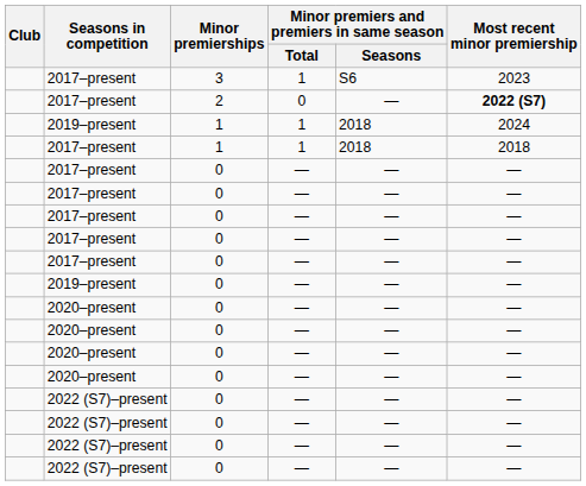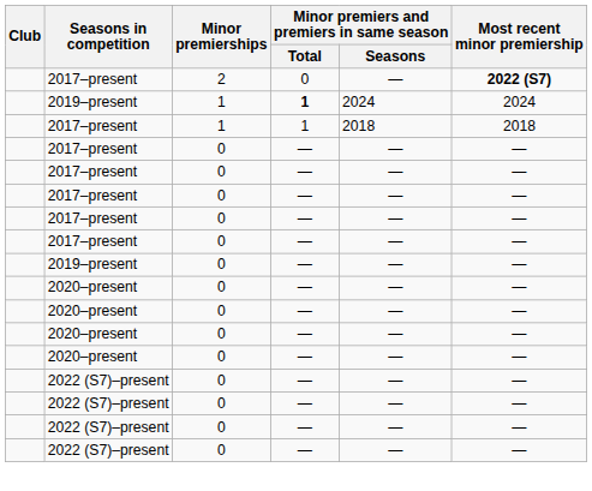 <table class="wikitable sortable" style=text-align:center>
 <tr>
 <th rowspan=2>Club</th>
 <th rowspan=2>Seasons in<br>competition</th>
 <th rowspan=2>Minor<br>premierships</th>
 <th colspan=2>Minor premiers and<br>premiers in same season</th>
 <th rowspan=2>Most recent<br>minor premiership</th>
 </tr>
 <tr>
 <th>Total</th>
 <th>Seasons</th>
 </tr>
 <tr>
 <td align=left></td>
 <td align=left>2017–present</td>
-<td>3</td>
-<td>1</td>
-<td align=left>S6</td>
-<td>2023</td>
-</tr>
-<tr>
-<td align=left></td>
-<td align=left>2017–present</td>
 <td>2</td>
 <td>0</td>
 <td>—</td>
 <td><strong>2022 (S7)</strong></td>
 </tr>
 <tr>
 <td align=left></td>
 <td align=left>2019–present</td>
 <td>1</td>
-<td>1</td>
-<td align=left>2018</td>
+<td><strong>1</strong></td>
+<td align=left>2024</td>
 <td>2024</td>
 </tr>
 <tr>
 <td align=left></td>
 <td align=left>2017–present</td>
 <td>1</td>
 <td>1</td>
 <td align=left>2018</td>
 <td>2018</td>
 </tr>
 <tr>
 <td align=left></td>
 <td align=left>2017–present</td>
 <td>0</td>
 <td>—</td>
 <td>—</td>
 <td>—</td>
 </tr>
 <tr>
 <td align=left></td>
 <td align=left>2017–present</td>
 <td>0</td>
 <td>—</td>
 <td>—</td>
 <td>—</td>
 </tr>
 <tr>
 <td align=left></td>
 <td align=left>2017–present</td>
 <td>0</td>
 <td>—</td>
 <td>—</td>
 <td>—</td>
 </tr>
 <tr>
 <td align=left></td>
 <td align=left>2017–present</td>
 <td>0</td>
 <td>—</td>
 <td>—</td>
 <td>—</td>
 </tr>
 <tr>
 <td align=left></td>
 <td align=left>2017–present</td>
 <td>0</td>
 <td>—</td>
 <td>—</td>
 <td>—</td>
 </tr>
 <tr>
 <td align=left></td>
 <td align=left>2019–present</td>
 <td>0</td>
 <td>—</td>
 <td>—</td>
 <td>—</td>
 </tr>
 <tr>
 <td align=left></td>
 <td align=left>2020–present</td>
 <td>0</td>
 <td>—</td>
 <td>—</td>
 <td>—</td>
 </tr>
 <tr>
 <td align=left></td>
 <td align=left>2020–present</td>
 <td>0</td>
 <td>—</td>
 <td>—</td>
 <td>—</td>
 </tr>
 <tr>
 <td align=left></td>
 <td align=left>2020–present</td>
 <td>0</td>
 <td>—</td>
 <td>—</td>
 <td>—</td>
 </tr>
 <tr>
 <td align=left></td>
 <td align=left>2020–present</td>
 <td>0</td>
 <td>—</td>
 <td>—</td>
 <td>—</td>
 </tr>
 <tr>
 <td align=left></td>
 <td align=left>2022 (S7)–present</td>
 <td>0</td>
 <td>—</td>
 <td>—</td>
 <td>—</td>
 </tr>
 <tr>
 <td align=left></td>
 <td align=left>2022 (S7)–present</td>
 <td>0</td>
 <td>—</td>
 <td>—</td>
 <td>—</td>
 </tr>
 <tr>
 <td align=left></td>
 <td align=left>2022 (S7)–present</td>
 <td>0</td>
 <td>—</td>
 <td>—</td>
 <td>—</td>
 </tr>
 <tr>
 <td align=left></td>
 <td align=left>2022 (S7)–present</td>
 <td>0</td>
 <td>—</td>
 <td>—</td>
 <td>—</td>
 </tr>
 </table>
